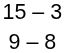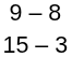 <table style="text-align:center">
 <tr>
 <th width=200></th>
 <th width=100></th>
 <th width=200></th>
 </tr>
 <tr>
 <td align=right><strong></strong></td>
-<td>15 – 3</td>
+<td>9 – 8</td>
 <td align=left></td>
 </tr>
 <tr>
 <td align=right><strong></strong></td>
-<td>9 – 8</td>
+<td>15 – 3</td>
 <td align=left></td>
 </tr>
 </table>
